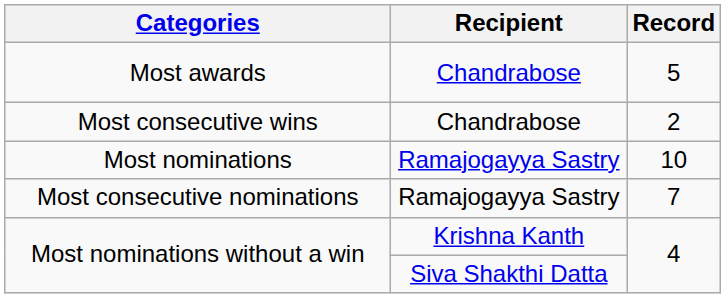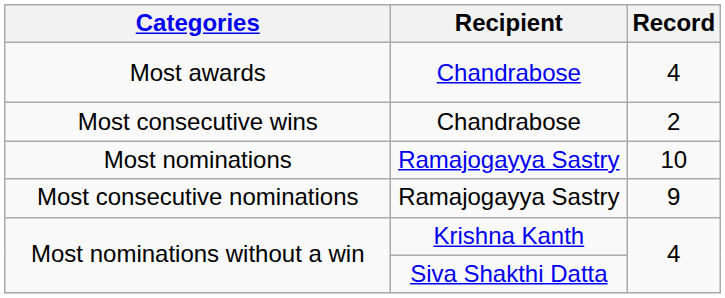 <table class="wikitable" style="text-align: center">
 <tr>
 <th width="25"><strong><a href='#'>Categories</a></strong></th>
 <th width="100">Recipient</th>
 <th>Record</th>
 </tr>
 <tr style="height:2.5em;">
 <td width="250">Most awards</td>
 <td width="150"><a href='#'>Chandrabose</a></td>
-<td>5</td>
+<td>4</td>
 </tr>
 <tr>
 <td>Most consecutive wins</td>
 <td>Chandrabose</td>
 <td>2</td>
 </tr>
 <tr>
 <td>Most nominations</td>
 <td><a href='#'>Ramajogayya Sastry</a></td>
 <td>10</td>
 </tr>
 <tr>
 <td>Most consecutive nominations</td>
 <td>Ramajogayya Sastry</td>
-<td>7</td>
+<td>9</td>
 </tr>
 <tr>
 <td rowspan="2">Most nominations without a win</td>
 <td><a href='#'>Krishna Kanth</a></td>
 <td rowspan="2">4</td>
 </tr>
 <tr>
 <td><a href='#'>Siva Shakthi Datta</a></td>
 </tr>
 </table>
